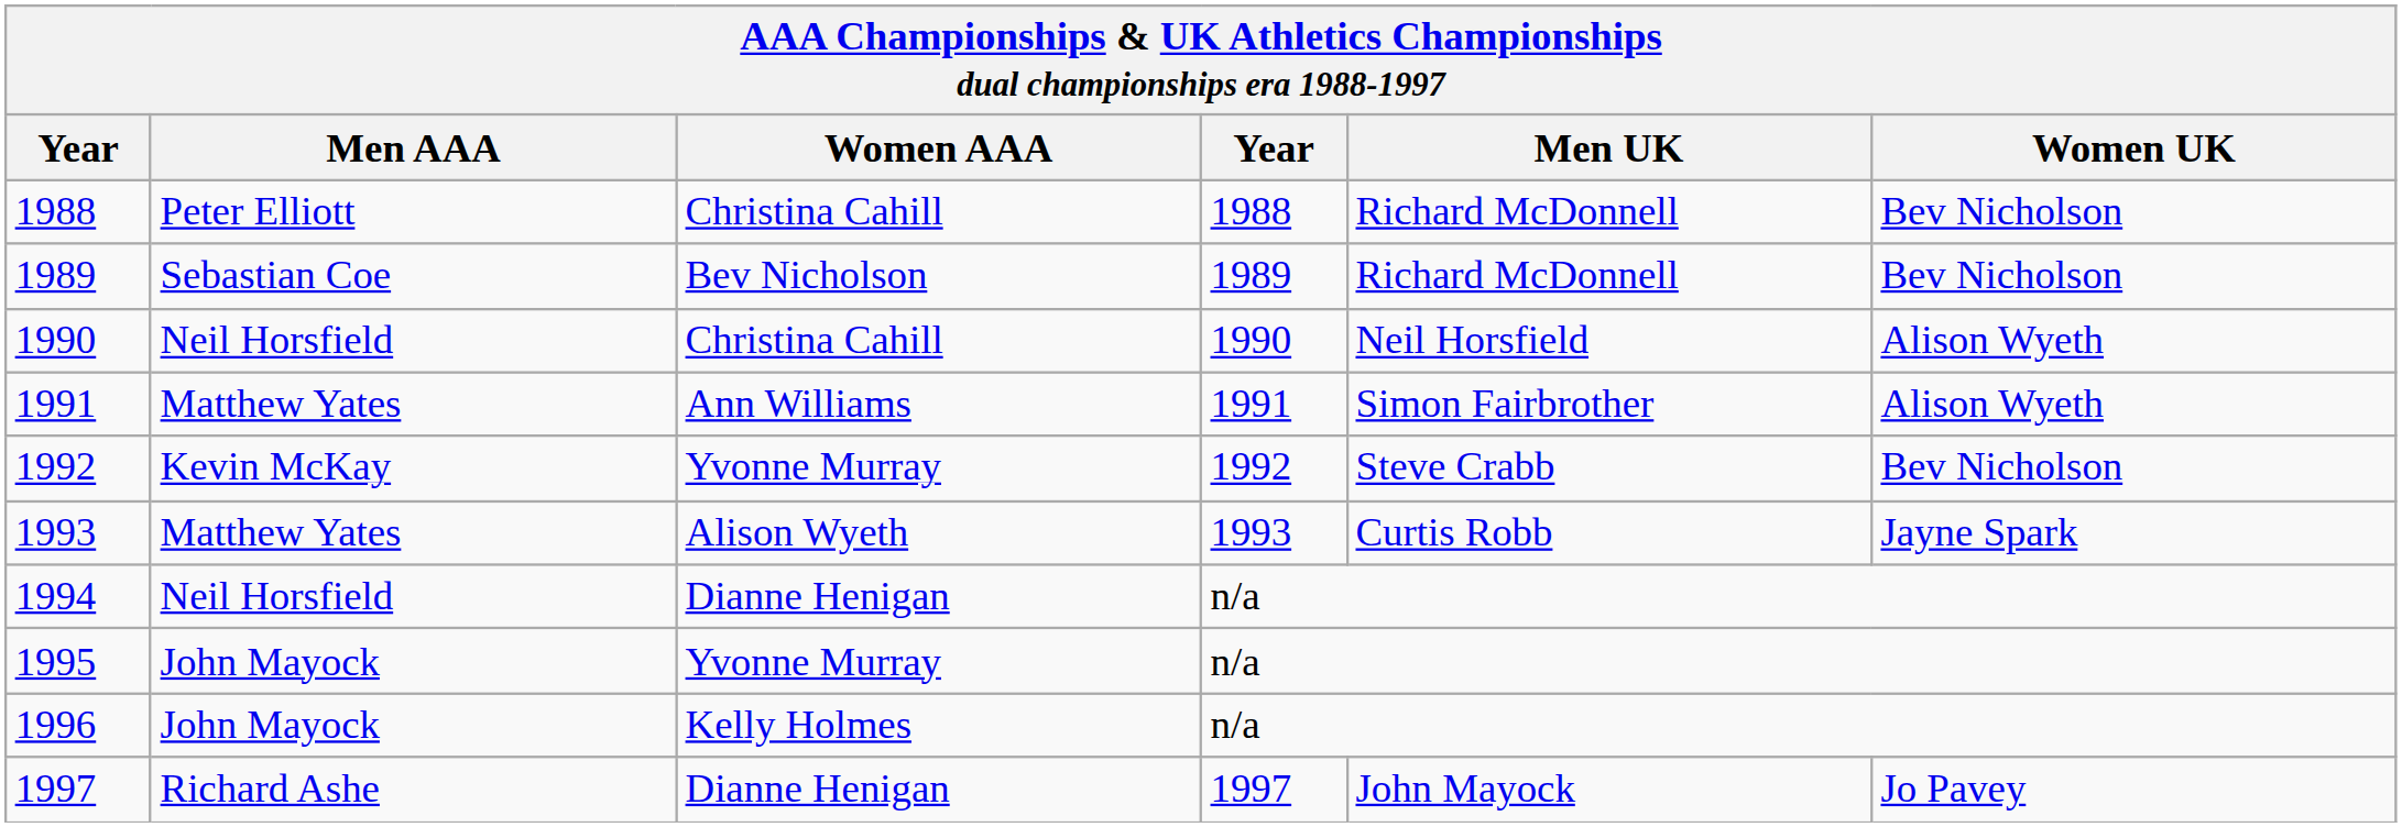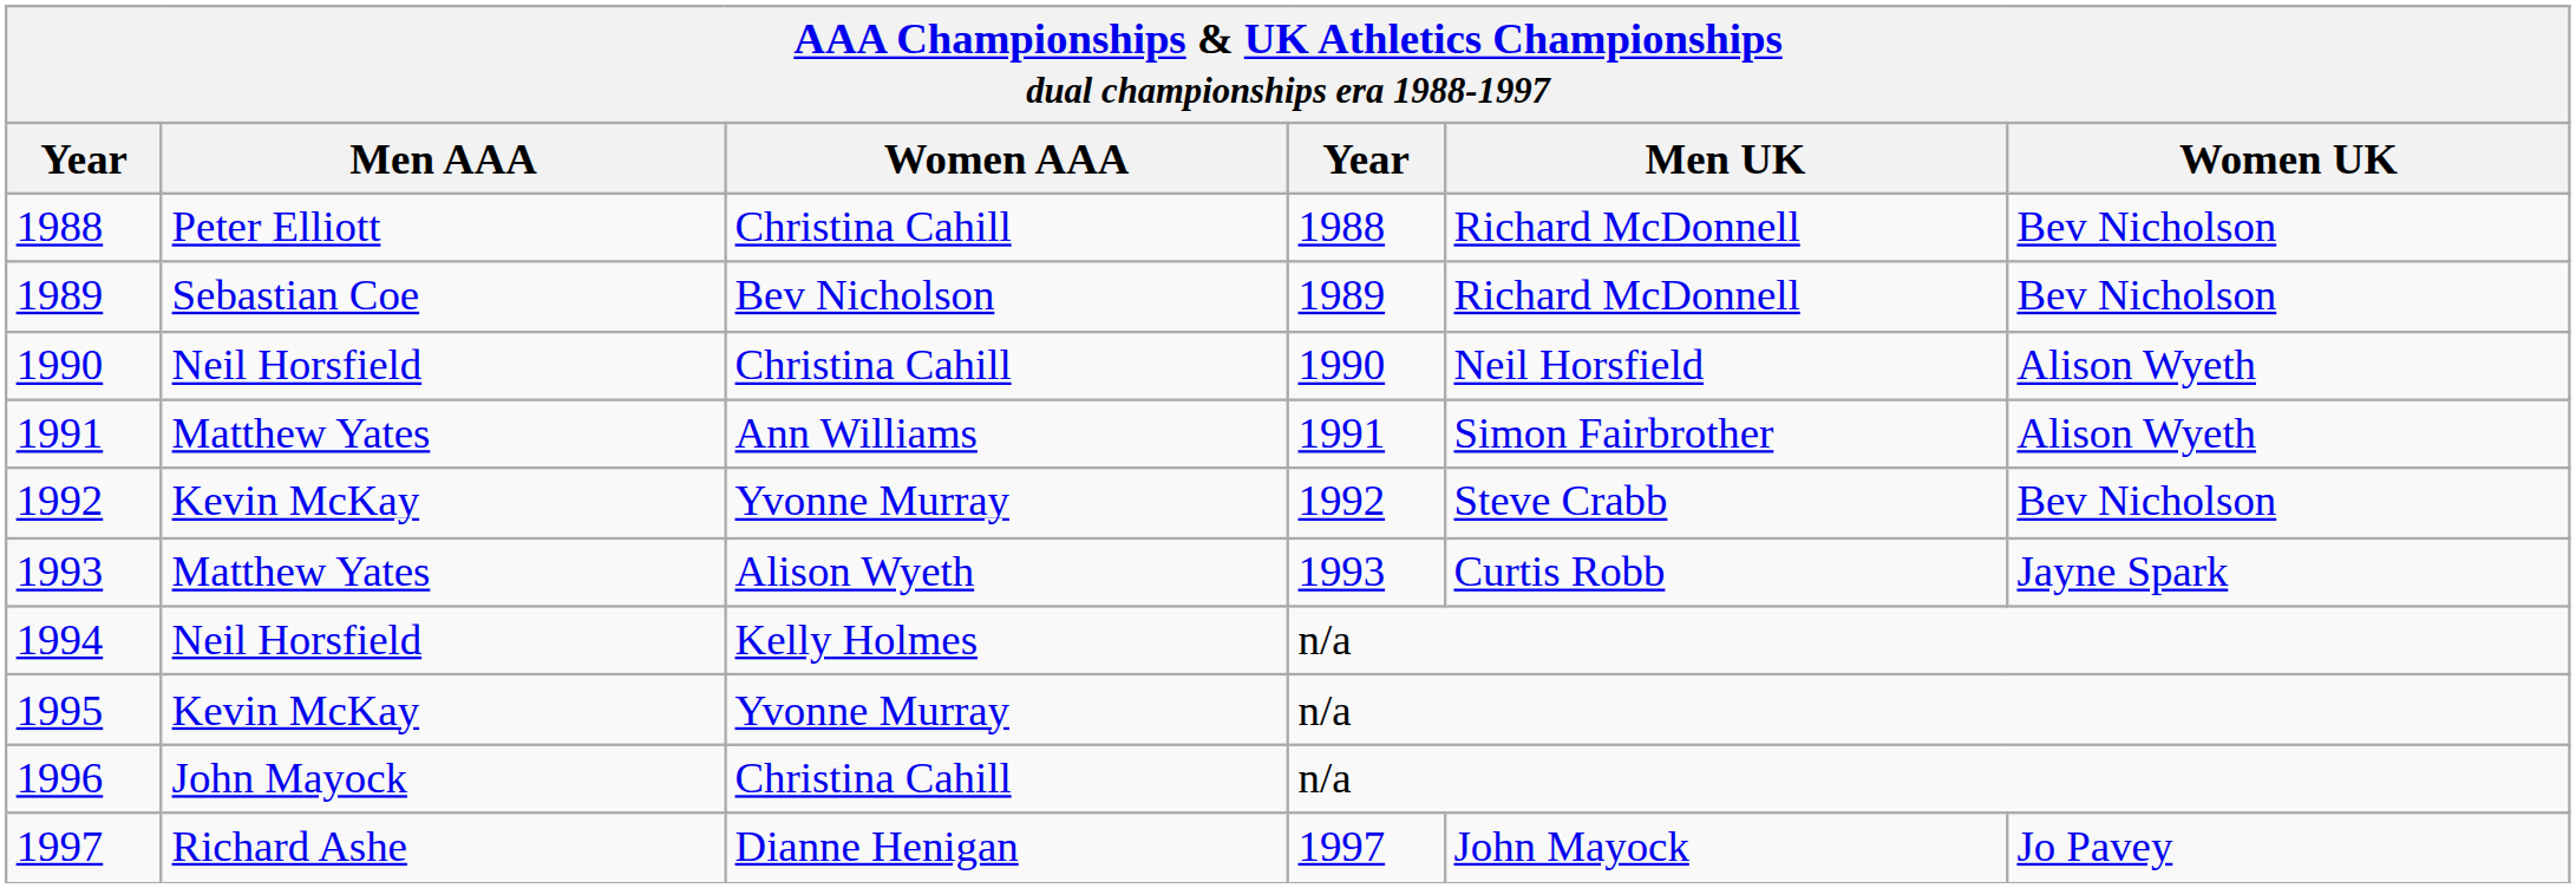 <table class="wikitable">
 <tr>
 <th colspan="6"><a href='#'>AAA Championships</a> & <a href='#'>UK Athletics Championships</a><br><em><small>dual championships era 1988-1997</small></em></th>
 </tr>
 <tr>
 <th width=50>Year</th>
 <th width=200>Men AAA</th>
 <th width=200>Women AAA</th>
 <th width=50>Year</th>
 <th width=200>Men UK</th>
 <th width=200>Women UK</th>
 </tr>
 <tr>
 <td><a href='#'>1988</a></td>
 <td><a href='#'>Peter Elliott</a></td>
 <td><a href='#'>Christina Cahill</a></td>
 <td><a href='#'>1988</a></td>
 <td><a href='#'>Richard McDonnell</a></td>
 <td><a href='#'>Bev Nicholson</a></td>
 </tr>
 <tr>
 <td><a href='#'>1989</a></td>
 <td><a href='#'>Sebastian Coe</a></td>
 <td><a href='#'>Bev Nicholson</a></td>
 <td><a href='#'>1989</a></td>
 <td><a href='#'>Richard McDonnell</a></td>
 <td><a href='#'>Bev Nicholson</a></td>
 </tr>
 <tr>
 <td><a href='#'>1990</a></td>
 <td><a href='#'>Neil Horsfield</a></td>
 <td><a href='#'>Christina Cahill</a></td>
 <td><a href='#'>1990</a></td>
 <td><a href='#'>Neil Horsfield</a></td>
 <td><a href='#'>Alison Wyeth</a></td>
 </tr>
 <tr>
 <td><a href='#'>1991</a></td>
 <td><a href='#'>Matthew Yates</a></td>
 <td><a href='#'>Ann Williams</a></td>
 <td><a href='#'>1991</a></td>
 <td><a href='#'>Simon Fairbrother</a></td>
 <td><a href='#'>Alison Wyeth</a></td>
 </tr>
 <tr>
 <td><a href='#'>1992</a></td>
 <td><a href='#'>Kevin McKay</a></td>
 <td><a href='#'>Yvonne Murray</a></td>
 <td><a href='#'>1992</a></td>
 <td><a href='#'>Steve Crabb</a></td>
 <td><a href='#'>Bev Nicholson</a></td>
 </tr>
 <tr>
 <td><a href='#'>1993</a></td>
 <td><a href='#'>Matthew Yates</a></td>
 <td><a href='#'>Alison Wyeth</a></td>
 <td><a href='#'>1993</a></td>
 <td><a href='#'>Curtis Robb</a></td>
 <td><a href='#'>Jayne Spark</a></td>
 </tr>
 <tr>
 <td><a href='#'>1994</a></td>
 <td><a href='#'>Neil Horsfield</a></td>
-<td><a href='#'>Dianne Henigan</a></td>
+<td><a href='#'>Kelly Holmes</a></td>
 <td colspan=3>n/a</td>
 </tr>
 <tr>
 <td><a href='#'>1995</a></td>
-<td><a href='#'>John Mayock</a></td>
+<td><a href='#'>Kevin McKay</a></td>
 <td><a href='#'>Yvonne Murray</a></td>
 <td colspan=3>n/a</td>
 </tr>
 <tr>
 <td><a href='#'>1996</a></td>
 <td><a href='#'>John Mayock</a></td>
-<td><a href='#'>Kelly Holmes</a></td>
+<td><a href='#'>Christina Cahill</a></td>
 <td colspan=3>n/a</td>
 </tr>
 <tr>
 <td><a href='#'>1997</a></td>
 <td><a href='#'>Richard Ashe</a></td>
 <td><a href='#'>Dianne Henigan</a></td>
 <td><a href='#'>1997</a></td>
 <td><a href='#'>John Mayock</a></td>
 <td><a href='#'>Jo Pavey</a></td>
 </tr>
 </table>
